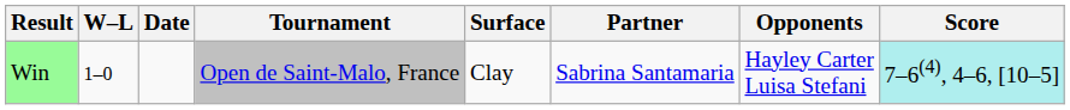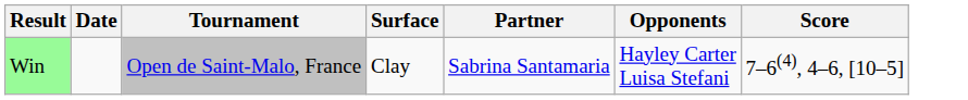 <table class="sortable wikitable">
 <tr>
 <th>Result</th>
-<th class="unsortable">W–L</th>
 <th>Date</th>
 <th>Tournament</th>
 <th>Surface</th>
 <th>Partner</th>
 <th>Opponents</th>
 <th class="unsortable">Score</th>
 </tr>
 <tr>
 <td style="background:#98fb98;">Win</td>
-<td><small>1–0</small></td>
 <td><a href='#'></a></td>
 <td bgcolor=silver><a href='#'>Open de Saint-Malo</a>, France</td>
 <td>Clay</td>
 <td> <a href='#'>Sabrina Santamaria</a></td>
 <td> <a href='#'>Hayley Carter</a> <br>  <a href='#'>Luisa Stefani</a></td>
-<td style="background: paleturquoise;">7–6<sup>(4)</sup>, 4–6, [10–5]</td>
+<td>7–6<sup>(4)</sup>, 4–6, [10–5]</td>
 </tr>
 </table>
